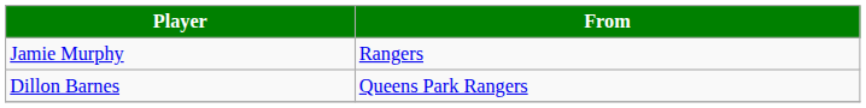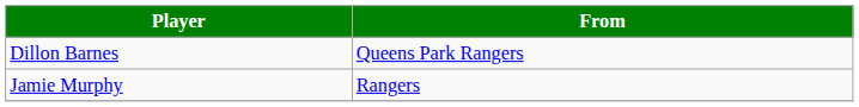 <table class="wikitable" style="text-align:center; font-size:95%;width:75%; text-align:left">
 <tr>
 <th style="background:#008000; color:white;">Player</th>
 <th style="background:#008000; color:white;">From</th>
 </tr>
 <tr>
+<td> <a href='#'>Dillon Barnes</a></td>
+<td> <a href='#'>Queens Park Rangers</a></td>
+</tr>
+<tr>
 <td> <a href='#'>Jamie Murphy</a></td>
 <td> <a href='#'>Rangers</a></td>
 </tr>
 <tr>
-<td> <a href='#'>Dillon Barnes</a></td>
-<td> <a href='#'>Queens Park Rangers</a></td>
-</tr>
-<tr>
 </tr>
 </table>
